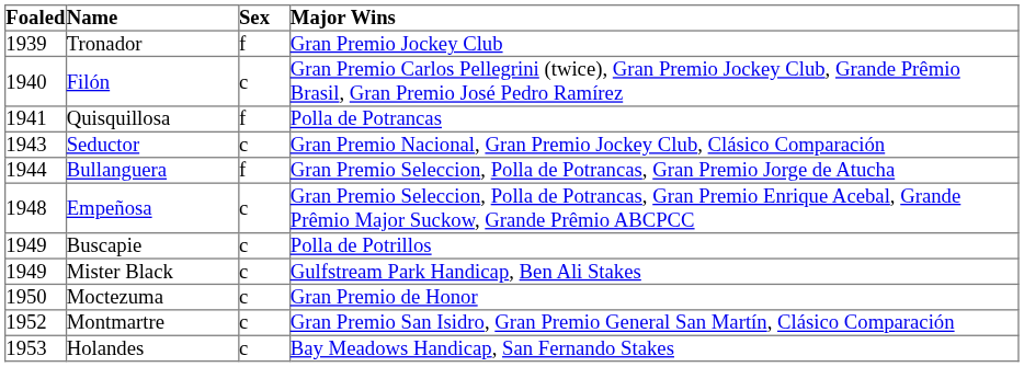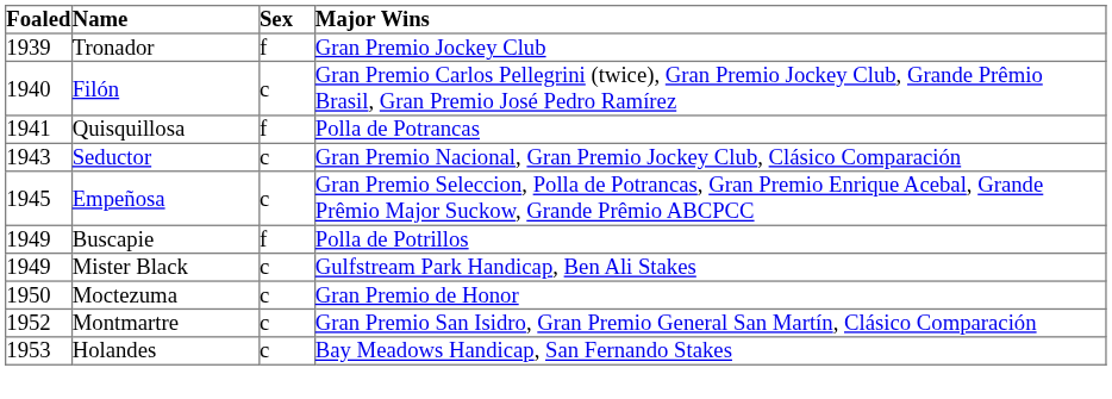 <table cellpadding="0" border="1" style="border-collapse: collapse; font-size:90%">
 <tr>
 <td width="35px"><strong>Foaled</strong></td>
 <td width="120px"><strong>Name</strong></td>
 <td width="35px"><strong>Sex</strong></td>
 <td width="510px"><strong>Major Wins</strong></td>
 </tr>
 <tr>
 <td>1939</td>
 <td>Tronador</td>
 <td>f</td>
 <td><a href='#'>Gran Premio Jockey Club</a></td>
 </tr>
 <tr>
 <td>1940</td>
 <td><a href='#'>Filón</a></td>
 <td>c</td>
 <td><a href='#'>Gran Premio Carlos Pellegrini</a> (twice), <a href='#'>Gran Premio Jockey Club</a>, <a href='#'>Grande Prêmio Brasil</a>, <a href='#'>Gran Premio José Pedro Ramírez</a></td>
 </tr>
 <tr>
 <td>1941</td>
 <td>Quisquillosa</td>
 <td>f</td>
 <td><a href='#'>Polla de Potrancas</a></td>
 </tr>
 <tr>
 <td>1943</td>
 <td><a href='#'>Seductor</a></td>
 <td>c</td>
 <td><a href='#'>Gran Premio Nacional</a>, <a href='#'>Gran Premio Jockey Club</a>, <a href='#'>Clásico Comparación</a></td>
 </tr>
 <tr>
-<td>1944</td>
-<td><a href='#'>Bullanguera</a></td>
-<td>f</td>
-<td><a href='#'>Gran Premio Seleccion</a>, <a href='#'>Polla de Potrancas</a>, <a href='#'>Gran Premio Jorge de Atucha</a></td>
-</tr>
-<tr>
-<td>1948</td>
+<td>1945</td>
 <td><a href='#'>Empeñosa</a></td>
 <td>c</td>
 <td><a href='#'>Gran Premio Seleccion</a>, <a href='#'>Polla de Potrancas</a>, <a href='#'>Gran Premio Enrique Acebal</a>, <a href='#'>Grande Prêmio Major Suckow</a>, <a href='#'>Grande Prêmio ABCPCC</a></td>
 </tr>
 <tr>
 <td>1949</td>
 <td>Buscapie</td>
-<td>c</td>
+<td>f</td>
 <td><a href='#'>Polla de Potrillos</a></td>
 </tr>
 <tr>
 <td>1949</td>
 <td>Mister Black</td>
 <td>c</td>
 <td><a href='#'>Gulfstream Park Handicap</a>, <a href='#'>Ben Ali Stakes</a></td>
 </tr>
 <tr>
 <td>1950</td>
 <td>Moctezuma</td>
 <td>c</td>
 <td><a href='#'>Gran Premio de Honor</a></td>
 </tr>
 <tr>
 <td>1952</td>
 <td>Montmartre</td>
 <td>c</td>
 <td><a href='#'>Gran Premio San Isidro</a>, <a href='#'>Gran Premio General San Martín</a>, <a href='#'>Clásico Comparación</a></td>
 </tr>
 <tr>
 <td>1953</td>
 <td>Holandes</td>
 <td>c</td>
 <td><a href='#'>Bay Meadows Handicap</a>, <a href='#'>San Fernando Stakes</a></td>
 </tr>
 </table>
